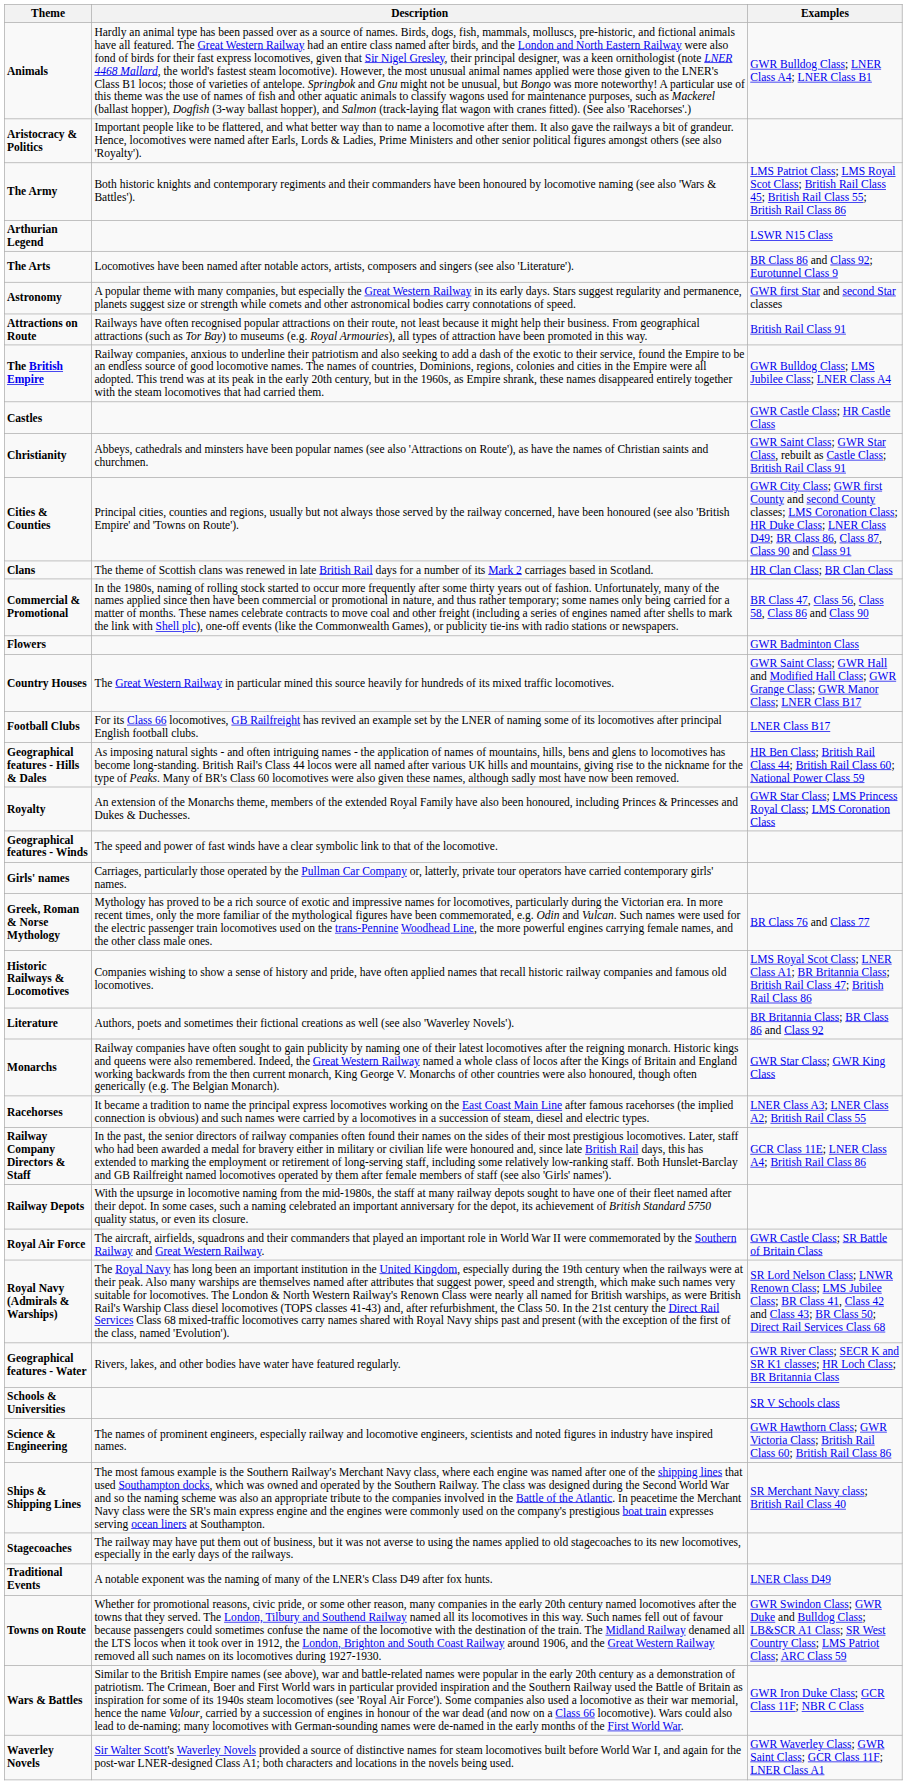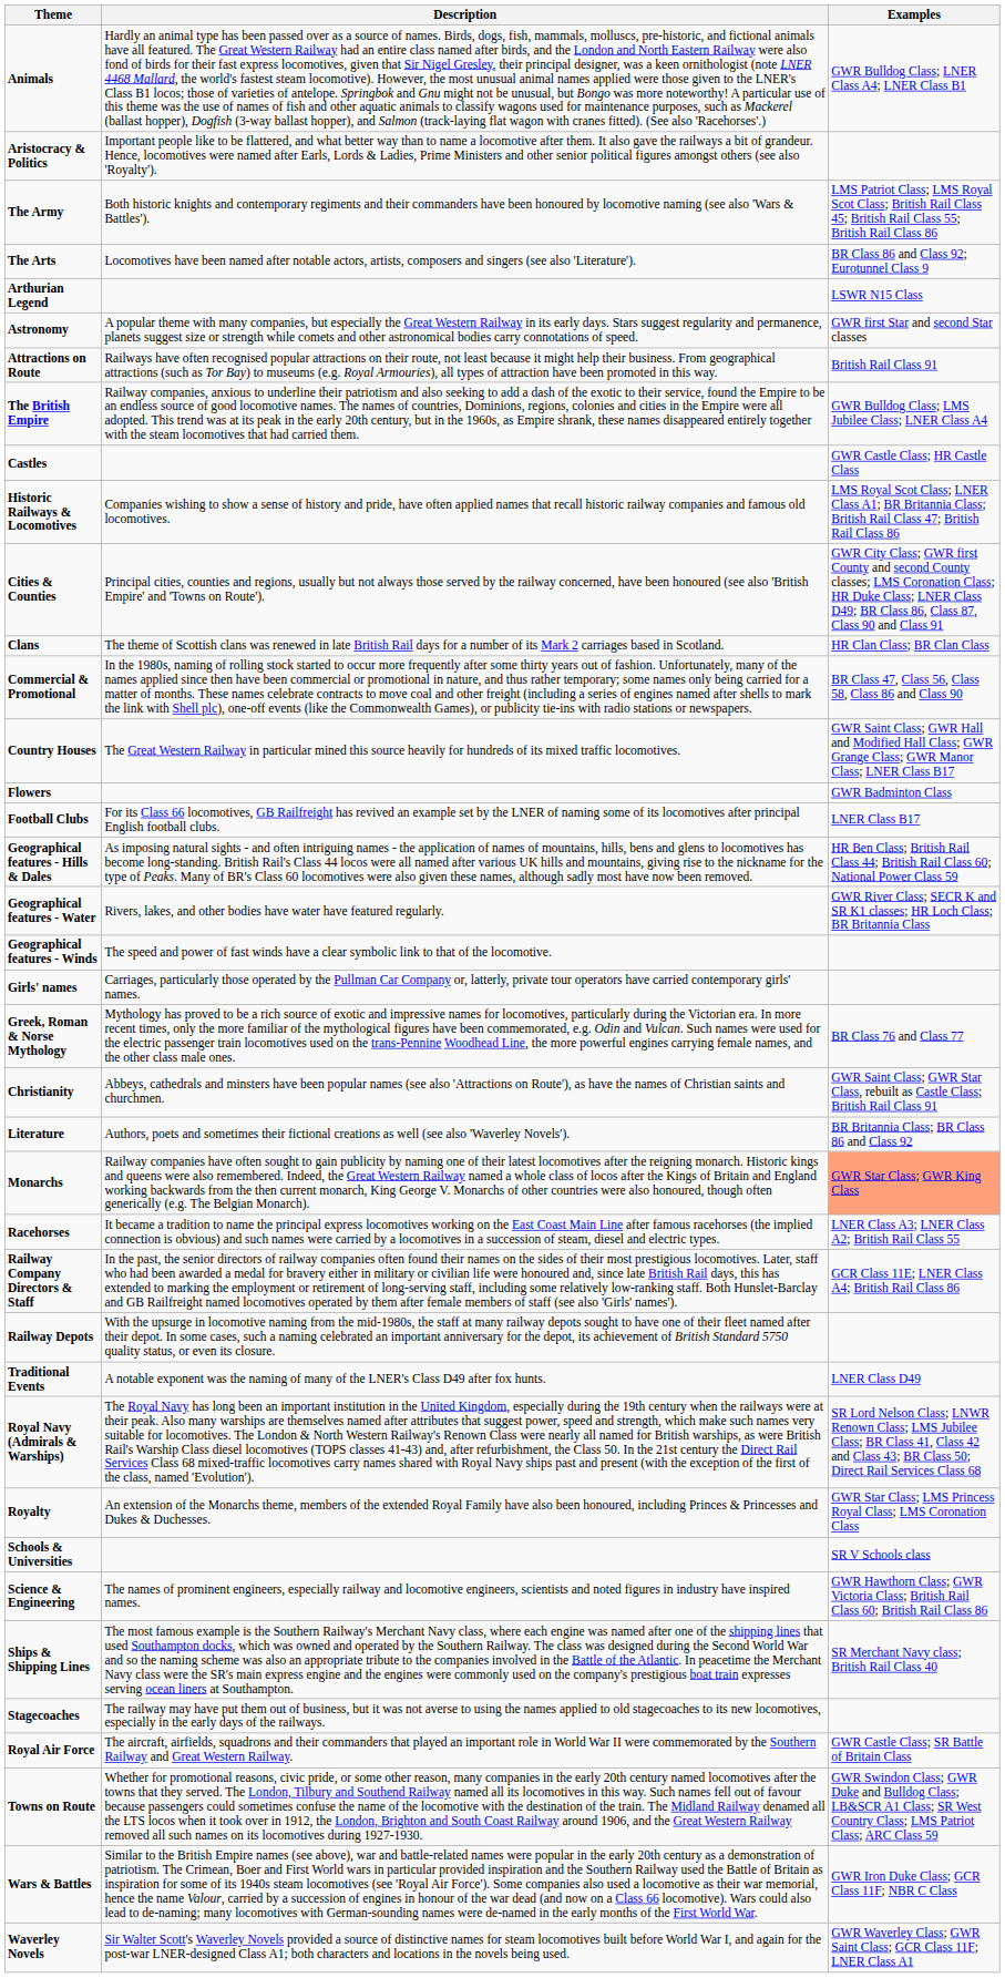 <table class="wikitable" border="1">
 <tr>
 <th>Theme</th>
 <th>Description</th>
 <th>Examples</th>
 </tr>
 <tr>
 <td><strong>Animals</strong></td>
 <td>Hardly an animal type has been passed over as a source of names. Birds, dogs, fish, mammals, molluscs, pre-historic, and fictional animals have all featured. The <a href='#'>Great Western Railway</a> had an entire class named after birds, and the <a href='#'>London and North Eastern Railway</a> were also fond of birds for their fast express locomotives, given that <a href='#'>Sir Nigel Gresley</a>, their principal designer, was a keen ornithologist  (note <em><a href='#'>LNER 4468 Mallard</a></em>, the world's fastest steam locomotive). However, the most unusual animal names applied were those given to the LNER's Class B1 locos; those of varieties of antelope. <em>Springbok</em> and <em>Gnu</em> might not be unusual, but <em>Bongo</em> was more noteworthy! A particular use of this theme was the use of names of fish and other aquatic animals to classify wagons used for maintenance purposes, such as <em>Mackerel</em> (ballast hopper), <em>Dogfish</em> (3-way ballast hopper), and <em>Salmon</em> (track-laying flat wagon with cranes fitted). (See also 'Racehorses'.)</td>
 <td><a href='#'>GWR Bulldog Class</a>; <a href='#'>LNER Class A4</a>; <a href='#'>LNER Class B1</a></td>
 </tr>
 <tr>
 <td><strong>Aristocracy & Politics</strong></td>
 <td>Important people like to be flattered, and what better way than to name a locomotive after them. It also gave the railways a bit of grandeur. Hence, locomotives were named after Earls, Lords & Ladies, Prime Ministers and other senior political figures amongst others (see also 'Royalty').</td>
 <td></td>
 </tr>
 <tr>
 <td><strong>The Army</strong></td>
 <td>Both historic knights and contemporary regiments and their commanders have been honoured by locomotive naming (see also 'Wars & Battles').</td>
 <td><a href='#'>LMS Patriot Class</a>; <a href='#'>LMS Royal Scot Class</a>; <a href='#'>British Rail Class 45</a>; <a href='#'>British Rail Class 55</a>; <a href='#'>British Rail Class 86</a></td>
 </tr>
 <tr>
+<td><strong>The Arts</strong></td>
+<td>Locomotives have been named after notable actors, artists, composers and singers (see also 'Literature').</td>
+<td><a href='#'>BR Class 86</a> and <a href='#'>Class 92</a>; <a href='#'>Eurotunnel Class 9</a> </td>
+</tr>
+<tr>
 <td><strong>Arthurian Legend</strong></td>
 <td></td>
 <td><a href='#'>LSWR N15 Class</a></td>
-</tr>
-<tr>
-<td><strong>The Arts</strong></td>
-<td>Locomotives have been named after notable actors, artists, composers and singers (see also 'Literature').</td>
-<td><a href='#'>BR Class 86</a> and <a href='#'>Class 92</a>; <a href='#'>Eurotunnel Class 9</a> </td>
 </tr>
 <tr>
 <td><strong>Astronomy</strong></td>
 <td>A popular theme with many companies, but especially the <a href='#'>Great Western Railway</a> in its early days. Stars suggest regularity and permanence, planets suggest size or strength while comets and other astronomical bodies carry connotations of speed.</td>
 <td><a href='#'>GWR first Star</a> and <a href='#'>second Star</a> classes</td>
 </tr>
 <tr>
 <td><strong>Attractions on Route</strong></td>
 <td>Railways have often recognised popular attractions on their route, not least because it might help their business. From geographical attractions (such as <em>Tor Bay</em>) to museums (e.g. <em>Royal Armouries</em>), all types of attraction have been promoted in this way.</td>
 <td><a href='#'>British Rail Class 91</a></td>
 </tr>
 <tr>
 <td><strong>The <a href='#'>British Empire</a></strong></td>
 <td>Railway companies, anxious to underline their patriotism and also seeking to add a dash of the exotic to their service, found the Empire to be an endless source of good locomotive names. The names of countries, Dominions, regions, colonies and cities in the Empire were all adopted. This trend was at its peak in the early 20th century, but in the 1960s, as Empire shrank, these names disappeared entirely together with the steam locomotives that had carried them.</td>
 <td><a href='#'>GWR Bulldog Class</a>; <a href='#'>LMS Jubilee Class</a>; <a href='#'>LNER Class A4</a></td>
 </tr>
 <tr>
 <td><strong>Castles</strong></td>
 <td></td>
 <td><a href='#'>GWR Castle Class</a>; <a href='#'>HR Castle Class</a></td>
 </tr>
 <tr>
-<td><strong>Christianity</strong></td>
-<td>Abbeys, cathedrals and minsters have been popular names (see also 'Attractions on Route'), as have the names of Christian saints and churchmen.</td>
-<td><a href='#'>GWR Saint Class</a>; <a href='#'>GWR Star Class</a>, rebuilt as <a href='#'>Castle Class</a>; <a href='#'>British Rail Class 91</a></td>
+<td><strong>Historic Railways & Locomotives</strong></td>
+<td>Companies wishing to show a sense of history and pride, have often applied names that recall historic railway companies and famous old locomotives.</td>
+<td><a href='#'>LMS Royal Scot Class</a>; <a href='#'>LNER Class A1</a>; <a href='#'>BR Britannia Class</a>; <a href='#'>British Rail Class 47</a>; <a href='#'>British Rail Class 86</a></td>
 </tr>
 <tr>
 <td><strong>Cities & Counties</strong></td>
 <td>Principal cities, counties and regions, usually but not always those served by the railway concerned, have been honoured (see also 'British Empire' and 'Towns on Route').</td>
 <td><a href='#'>GWR City Class</a>; <a href='#'>GWR first County</a> and <a href='#'>second County</a> classes; <a href='#'>LMS Coronation Class</a>; <a href='#'>HR Duke Class</a>; <a href='#'>LNER Class D49</a>; <a href='#'>BR Class 86</a>, <a href='#'>Class 87</a>, <a href='#'>Class 90</a> and <a href='#'>Class 91</a></td>
 </tr>
 <tr>
 <td><strong>Clans</strong></td>
 <td>The theme of Scottish clans was renewed in late <a href='#'>British Rail</a> days for a number of its <a href='#'>Mark 2</a> carriages based in Scotland. </td>
 <td><a href='#'>HR Clan Class</a>; <a href='#'>BR Clan Class</a></td>
 </tr>
 <tr>
 <td><strong>Commercial & Promotional</strong></td>
 <td>In the 1980s, naming of rolling stock started to occur more frequently after some thirty years out of fashion. Unfortunately, many of the names applied since then have been commercial or promotional in nature, and thus rather temporary; some names only being carried for a matter of months. These names celebrate contracts to move coal and other freight (including a series of engines named after shells to mark the link with <a href='#'>Shell plc</a>), one-off events (like the Commonwealth Games), or publicity tie-ins with radio stations or newspapers.</td>
 <td><a href='#'>BR Class 47</a>, <a href='#'>Class 56</a>, <a href='#'>Class 58</a>, <a href='#'>Class 86</a> and <a href='#'>Class 90</a></td>
 </tr>
 <tr>
+<td><strong>Country Houses</strong></td>
+<td>The <a href='#'>Great Western Railway</a> in particular mined this source heavily for hundreds of its mixed traffic locomotives.</td>
+<td><a href='#'>GWR Saint Class</a>; <a href='#'>GWR Hall</a> and <a href='#'>Modified Hall Class</a>; <a href='#'>GWR Grange Class</a>; <a href='#'>GWR Manor Class</a>; <a href='#'>LNER Class B17</a></td>
+</tr>
+<tr>
 <td><strong>Flowers</strong></td>
 <td></td>
 <td><a href='#'>GWR Badminton Class</a></td>
-</tr>
-<tr>
-<td><strong>Country Houses</strong></td>
-<td>The <a href='#'>Great Western Railway</a> in particular mined this source heavily for hundreds of its mixed traffic locomotives.</td>
-<td><a href='#'>GWR Saint Class</a>; <a href='#'>GWR Hall</a> and <a href='#'>Modified Hall Class</a>; <a href='#'>GWR Grange Class</a>; <a href='#'>GWR Manor Class</a>; <a href='#'>LNER Class B17</a></td>
 </tr>
 <tr>
 <td><strong>Football Clubs</strong></td>
 <td>For its <a href='#'>Class 66</a> locomotives, <a href='#'>GB Railfreight</a> has revived an example set by the LNER of naming some of its locomotives after principal English football clubs.</td>
 <td><a href='#'>LNER Class B17</a></td>
 </tr>
 <tr>
 <td><strong>Geographical features - Hills & Dales</strong></td>
 <td>As imposing natural sights - and often intriguing names - the application of names of mountains, hills, bens and glens to locomotives has become long-standing. British Rail's Class 44 locos were all named after various UK hills and mountains, giving rise to the nickname for the type of <em>Peaks</em>. Many of BR's Class 60 locomotives were also given these names, although sadly most have now been removed.</td>
 <td><a href='#'>HR Ben Class</a>; <a href='#'>British Rail Class 44</a>; <a href='#'>British Rail Class 60</a>; <a href='#'>National Power Class 59</a> </td>
 </tr>
 <tr>
-<td><strong>Royalty</strong></td>
-<td>An extension of the Monarchs theme, members of the extended Royal Family have also been honoured, including Princes & Princesses and Dukes & Duchesses.</td>
-<td><a href='#'>GWR Star Class</a>; <a href='#'>LMS Princess Royal Class</a>; <a href='#'>LMS Coronation Class</a></td>
+<td><strong>Geographical features - Water</strong></td>
+<td>Rivers, lakes, and other bodies have water have featured regularly.</td>
+<td><a href='#'>GWR River Class</a>; <a href='#'>SECR K and SR K1 classes</a>; <a href='#'>HR Loch Class</a>; <a href='#'>BR Britannia Class</a></td>
 </tr>
 <tr>
 <td><strong>Geographical features - Winds</strong></td>
 <td>The speed and power of fast winds have a clear symbolic link to that of the locomotive.</td>
 <td></td>
 </tr>
 <tr>
 <td><strong>Girls' names</strong></td>
 <td>Carriages, particularly those operated by the <a href='#'>Pullman Car Company</a> or, latterly, private tour operators have carried contemporary girls' names.</td>
 <td></td>
 </tr>
 <tr>
 <td><strong>Greek, Roman & Norse Mythology</strong></td>
 <td>Mythology has proved to be a rich source of exotic and impressive names for locomotives, particularly during the Victorian era. In more recent times, only the more familiar of the mythological figures have been commemorated, e.g. <em>Odin</em> and <em>Vulcan</em>. Such names were used for the electric passenger train locomotives used on the <a href='#'>trans-Pennine</a> <a href='#'>Woodhead Line</a>, the more powerful engines carrying female names, and the other class male ones.</td>
 <td><a href='#'>BR Class 76</a> and <a href='#'>Class 77</a></td>
 </tr>
 <tr>
-<td><strong>Historic Railways & Locomotives</strong></td>
-<td>Companies wishing to show a sense of history and pride, have often applied names that recall historic railway companies and famous old locomotives.</td>
-<td><a href='#'>LMS Royal Scot Class</a>; <a href='#'>LNER Class A1</a>; <a href='#'>BR Britannia Class</a>; <a href='#'>British Rail Class 47</a>; <a href='#'>British Rail Class 86</a></td>
+<td><strong>Christianity</strong></td>
+<td>Abbeys, cathedrals and minsters have been popular names (see also 'Attractions on Route'), as have the names of Christian saints and churchmen.</td>
+<td><a href='#'>GWR Saint Class</a>; <a href='#'>GWR Star Class</a>, rebuilt as <a href='#'>Castle Class</a>; <a href='#'>British Rail Class 91</a></td>
 </tr>
 <tr>
 <td><strong>Literature</strong></td>
 <td>Authors, poets and sometimes their fictional creations as well (see also 'Waverley Novels').</td>
 <td><a href='#'>BR Britannia Class</a>; <a href='#'>BR Class 86</a> and <a href='#'>Class 92</a></td>
 </tr>
 <tr>
 <td><strong>Monarchs</strong></td>
 <td>Railway companies have often sought to gain publicity by naming one of their latest locomotives after the reigning monarch. Historic kings and queens were also remembered.  Indeed, the <a href='#'>Great Western Railway</a> named a whole class of locos after the Kings of Britain and England working backwards from the then current monarch, King George V. Monarchs of other countries were also honoured, though often generically (e.g. The Belgian Monarch).</td>
-<td><a href='#'>GWR Star Class</a>; <a href='#'>GWR King Class</a></td>
+<td style="background: lightsalmon;"><a href='#'>GWR Star Class</a>; <a href='#'>GWR King Class</a></td>
 </tr>
 <tr>
 <td><strong>Racehorses</strong></td>
 <td>It became a tradition to name the principal express locomotives working on the <a href='#'>East Coast Main Line</a> after famous racehorses (the implied connection is obvious) and such names were carried by a locomotives in a succession of steam, diesel and electric types.</td>
 <td><a href='#'>LNER Class A3</a>; <a href='#'>LNER Class A2</a>; <a href='#'>British Rail Class 55</a></td>
 </tr>
 <tr>
 <td><strong>Railway Company Directors & Staff</strong></td>
 <td>In the past, the senior directors of railway companies often found their names on the sides of their most prestigious locomotives. Later, staff who had been awarded a medal for bravery either in military or civilian life were honoured and, since late <a href='#'>British Rail</a> days, this has extended to marking the employment or retirement of long-serving staff, including some relatively low-ranking staff. Both Hunslet-Barclay and GB Railfreight named locomotives operated by them after female members of staff (see also 'Girls' names').</td>
 <td><a href='#'>GCR Class 11E</a>; <a href='#'>LNER Class A4</a>; <a href='#'>British Rail Class 86</a></td>
 </tr>
 <tr>
 <td><strong>Railway Depots</strong></td>
 <td>With the upsurge in locomotive naming from the mid-1980s, the staff at many railway depots sought to have one of their fleet named after their depot. In some cases, such a naming celebrated an important anniversary for the depot, its achievement of <em>British Standard 5750</em> quality status, or even its closure.</td>
 <td></td>
 </tr>
 <tr>
-<td><strong>Royal Air Force</strong></td>
-<td>The aircraft, airfields, squadrons and their commanders that played an important role in World War II were commemorated by the <a href='#'>Southern Railway</a> and <a href='#'>Great Western Railway</a>.</td>
-<td><a href='#'>GWR Castle Class</a>; <a href='#'>SR Battle of Britain Class</a></td>
+<td><strong>Traditional Events</strong></td>
+<td>A notable exponent was the naming of many of the LNER's Class D49 after fox hunts.</td>
+<td><a href='#'>LNER Class D49</a></td>
 </tr>
 <tr>
 <td><strong>Royal Navy (Admirals & Warships)</strong></td>
 <td>The <a href='#'>Royal Navy</a> has long been an important institution in the <a href='#'>United Kingdom</a>, especially during the 19th century when the railways were at their peak. Also many warships are themselves named after attributes that suggest power, speed and strength, which make such names very suitable for locomotives. The London & North Western Railway's Renown Class were nearly all named for British warships, as were British Rail's Warship Class diesel locomotives (TOPS classes 41-43) and, after refurbishment, the Class 50. In the 21st century the <a href='#'>Direct Rail Services</a> Class 68 mixed-traffic locomotives carry names shared with Royal Navy ships past and present (with the exception of the first of the class, named 'Evolution').</td>
 <td><a href='#'>SR Lord Nelson Class</a>; <a href='#'>LNWR Renown Class</a>; <a href='#'>LMS Jubilee Class</a>; <a href='#'>BR Class 41</a>, <a href='#'>Class 42</a> and <a href='#'>Class 43</a>; <a href='#'>BR Class 50</a>; <a href='#'>Direct Rail Services Class 68</a></td>
 </tr>
 <tr>
-<td><strong>Geographical features - Water</strong></td>
-<td>Rivers, lakes, and other bodies have water have featured regularly.</td>
-<td><a href='#'>GWR River Class</a>; <a href='#'>SECR K and SR K1 classes</a>; <a href='#'>HR Loch Class</a>; <a href='#'>BR Britannia Class</a></td>
+<td><strong>Royalty</strong></td>
+<td>An extension of the Monarchs theme, members of the extended Royal Family have also been honoured, including Princes & Princesses and Dukes & Duchesses.</td>
+<td><a href='#'>GWR Star Class</a>; <a href='#'>LMS Princess Royal Class</a>; <a href='#'>LMS Coronation Class</a></td>
 </tr>
 <tr>
 <td><strong>Schools & Universities</strong></td>
 <td></td>
 <td><a href='#'>SR V Schools class</a></td>
 </tr>
 <tr>
 <td><strong>Science & Engineering</strong></td>
 <td>The names of prominent engineers, especially railway and locomotive engineers, scientists and noted figures in industry have inspired names.</td>
 <td><a href='#'>GWR Hawthorn Class</a>; <a href='#'>GWR Victoria Class</a>; <a href='#'>British Rail Class 60</a>; <a href='#'>British Rail Class 86</a></td>
 </tr>
 <tr>
 <td><strong>Ships & Shipping Lines</strong></td>
 <td>The most famous example is the Southern Railway's Merchant Navy class, where each engine was named after one of the <a href='#'>shipping lines</a> that used <a href='#'>Southampton docks</a>, which was owned and operated by the Southern Railway. The class was designed during the Second World War and so the naming scheme was also an appropriate tribute to the companies involved in the <a href='#'>Battle of the Atlantic</a>. In peacetime the Merchant Navy class were the SR's main express engine and the engines were commonly used on the company's prestigious <a href='#'>boat train</a> expresses serving <a href='#'>ocean liners</a> at Southampton.</td>
 <td><a href='#'>SR Merchant Navy class</a>; <a href='#'>British Rail Class 40</a> </td>
 </tr>
 <tr>
 <td><strong>Stagecoaches</strong></td>
 <td>The railway may have put them out of business, but it was not averse to using the names applied to old stagecoaches to its new locomotives, especially in the early days of the railways.</td>
 <td></td>
 </tr>
 <tr>
-<td><strong>Traditional Events</strong></td>
-<td>A notable exponent was the naming of many of the LNER's Class D49 after fox hunts.</td>
-<td><a href='#'>LNER Class D49</a></td>
+<td><strong>Royal Air Force</strong></td>
+<td>The aircraft, airfields, squadrons and their commanders that played an important role in World War II were commemorated by the <a href='#'>Southern Railway</a> and <a href='#'>Great Western Railway</a>.</td>
+<td><a href='#'>GWR Castle Class</a>; <a href='#'>SR Battle of Britain Class</a></td>
 </tr>
 <tr>
 <td><strong>Towns on Route</strong></td>
 <td>Whether for promotional reasons, civic pride, or some other reason, many companies in the early 20th century named locomotives after the towns that they served. The <a href='#'>London, Tilbury and Southend Railway</a> named all its locomotives in this way. Such names fell out of favour because passengers could sometimes confuse the name of the locomotive with the destination of the train. The <a href='#'>Midland Railway</a> denamed all the LTS locos when it took over in 1912, the <a href='#'>London, Brighton and South Coast Railway</a> around 1906, and the <a href='#'>Great Western Railway</a> removed all such names on its locomotives during 1927-1930.</td>
 <td><a href='#'>GWR Swindon Class</a>; <a href='#'>GWR Duke</a> and <a href='#'>Bulldog Class</a>; <a href='#'>LB&SCR A1 Class</a>; <a href='#'>SR West Country Class</a>; <a href='#'>LMS Patriot Class</a>; <a href='#'>ARC Class 59</a> </td>
 </tr>
 <tr>
 <td><strong>Wars & Battles</strong></td>
 <td>Similar to the British Empire names (see above), war and battle-related names were popular in the early 20th century as a demonstration of patriotism. The Crimean, Boer and First World wars in particular provided inspiration and the Southern Railway used the Battle of Britain as inspiration for some of its 1940s steam locomotives (see 'Royal Air Force'). Some companies also used a locomotive as their war memorial, hence the name <em>Valour</em>, carried by a succession of engines in honour of the war dead (and now on a <a href='#'>Class 66</a> locomotive). Wars could also lead to de-naming; many locomotives with German-sounding names were de-named in the early months of the <a href='#'>First World War</a>.</td>
 <td><a href='#'>GWR Iron Duke Class</a>; <a href='#'>GCR Class 11F</a>; <a href='#'>NBR C Class</a></td>
 </tr>
 <tr>
 <td><strong>Waverley Novels</strong></td>
 <td><a href='#'>Sir Walter Scott</a>'s <a href='#'>Waverley Novels</a> provided a source of distinctive names for steam locomotives built before World War I, and again for the post-war LNER-designed Class A1; both characters and locations in the novels being used.</td>
 <td><a href='#'>GWR Waverley Class</a>; <a href='#'>GWR Saint Class</a>; <a href='#'>GCR Class 11F</a>; <a href='#'>LNER Class A1</a></td>
 </tr>
 </table>
